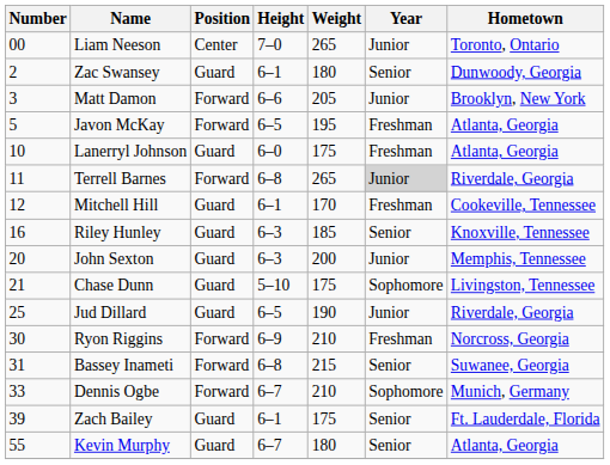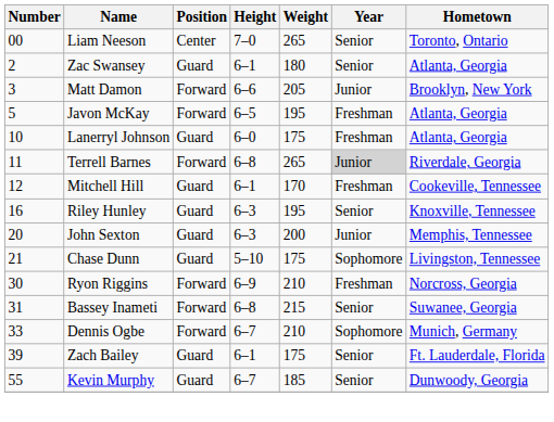 <table class="wikitable" style="font-size: 95%;">
 <tr>
 <th>Number</th>
 <th>Name</th>
 <th>Position</th>
 <th>Height</th>
 <th>Weight</th>
 <th>Year</th>
 <th>Hometown</th>
 </tr>
 <tr>
 <td>00</td>
 <td>Liam Neeson</td>
 <td>Center</td>
 <td>7–0</td>
 <td>265</td>
-<td>Junior</td>
+<td>Senior</td>
 <td><a href='#'>Toronto</a>, <a href='#'>Ontario</a></td>
 </tr>
 <tr>
 <td>2</td>
 <td>Zac Swansey</td>
 <td>Guard</td>
 <td>6–1</td>
 <td>180</td>
 <td>Senior</td>
-<td><a href='#'>Dunwoody, Georgia</a></td>
+<td><a href='#'>Atlanta, Georgia</a></td>
 </tr>
 <tr>
 <td>3</td>
 <td>Matt Damon</td>
 <td>Forward</td>
 <td>6–6</td>
 <td>205</td>
 <td>Junior</td>
 <td><a href='#'>Brooklyn</a>, <a href='#'>New York</a></td>
 </tr>
 <tr>
 <td>5</td>
 <td>Javon McKay</td>
 <td>Forward</td>
 <td>6–5</td>
 <td>195</td>
 <td>Freshman</td>
 <td><a href='#'>Atlanta, Georgia</a></td>
 </tr>
 <tr>
 <td>10</td>
 <td>Lanerryl Johnson</td>
 <td>Guard</td>
 <td>6–0</td>
 <td>175</td>
 <td>Freshman</td>
 <td><a href='#'>Atlanta, Georgia</a></td>
 </tr>
 <tr>
 <td>11</td>
 <td>Terrell Barnes</td>
 <td>Forward</td>
 <td>6–8</td>
 <td>265</td>
 <td style="background: lightgrey;">Junior</td>
 <td><a href='#'>Riverdale, Georgia</a></td>
 </tr>
 <tr>
 <td>12</td>
 <td>Mitchell Hill</td>
 <td>Guard</td>
 <td>6–1</td>
 <td>170</td>
 <td>Freshman</td>
 <td><a href='#'>Cookeville, Tennessee</a></td>
 </tr>
 <tr>
 <td>16</td>
 <td>Riley Hunley</td>
 <td>Guard</td>
 <td>6–3</td>
-<td>185</td>
+<td>195</td>
 <td>Senior</td>
 <td><a href='#'>Knoxville, Tennessee</a></td>
 </tr>
 <tr>
 <td>20</td>
 <td>John Sexton</td>
 <td>Guard</td>
 <td>6–3</td>
 <td>200</td>
 <td>Junior</td>
 <td><a href='#'>Memphis, Tennessee</a></td>
 </tr>
 <tr>
 <td>21</td>
 <td>Chase Dunn</td>
 <td>Guard</td>
 <td>5–10</td>
 <td>175</td>
 <td>Sophomore</td>
 <td><a href='#'>Livingston, Tennessee</a></td>
-</tr>
-<tr>
-<td>25</td>
-<td>Jud Dillard</td>
-<td>Guard</td>
-<td>6–5</td>
-<td>190</td>
-<td>Junior</td>
-<td><a href='#'>Riverdale, Georgia</a></td>
 </tr>
 <tr>
 <td>30</td>
 <td>Ryon Riggins</td>
 <td>Forward</td>
 <td>6–9</td>
 <td>210</td>
 <td>Freshman</td>
 <td><a href='#'>Norcross, Georgia</a></td>
 </tr>
 <tr>
 <td>31</td>
 <td>Bassey Inameti</td>
 <td>Forward</td>
 <td>6–8</td>
 <td>215</td>
 <td>Senior</td>
 <td><a href='#'>Suwanee, Georgia</a></td>
 </tr>
 <tr>
 <td>33</td>
 <td>Dennis Ogbe</td>
 <td>Forward</td>
 <td>6–7</td>
 <td>210</td>
 <td>Sophomore</td>
 <td><a href='#'>Munich</a>, <a href='#'>Germany</a></td>
 </tr>
 <tr>
 <td>39</td>
 <td>Zach Bailey</td>
 <td>Guard</td>
 <td>6–1</td>
 <td>175</td>
 <td>Senior</td>
 <td><a href='#'>Ft. Lauderdale, Florida</a></td>
 </tr>
 <tr>
 <td>55</td>
 <td><a href='#'>Kevin Murphy</a></td>
 <td>Guard</td>
 <td>6–7</td>
-<td>180</td>
+<td>185</td>
 <td>Senior</td>
-<td><a href='#'>Atlanta, Georgia</a></td>
+<td><a href='#'>Dunwoody, Georgia</a></td>
 </tr>
 <tr>
 </tr>
 </table>
